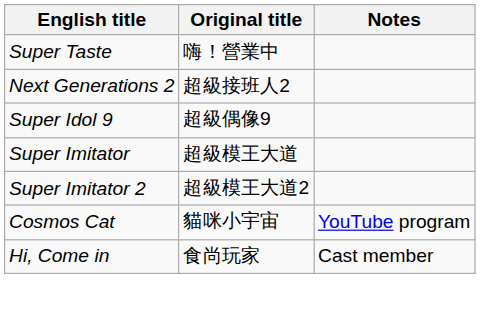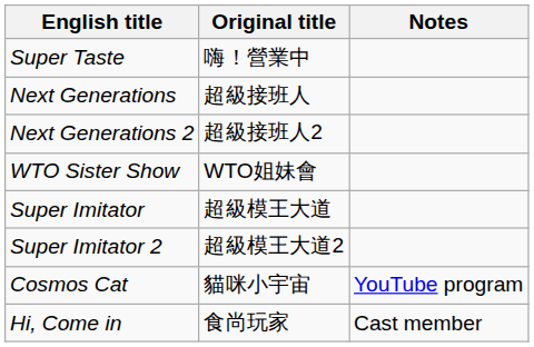 <table class="wikitable sortable">
 <tr>
 <th>English title</th>
 <th>Original title</th>
 <th class="unsortable">Notes</th>
 </tr>
 <tr>
 <td><em>Super Taste</em></td>
 <td>嗨！營業中</td>
 <td></td>
 </tr>
 <tr>
+<td><em>Next Generations</em></td>
+<td>超級接班人</td>
+<td></td>
+</tr>
+<tr>
 <td><em>Next Generations 2</em></td>
 <td>超級接班人2</td>
 <td></td>
 </tr>
 <tr>
-<td><em>Super Idol 9</em></td>
-<td>超級偶像9</td>
+<td><em>WTO Sister Show</em></td>
+<td>WTO姐妹會</td>
 <td></td>
 </tr>
 <tr>
 <td><em>Super Imitator</em></td>
 <td>超級模王大道</td>
 <td></td>
 </tr>
 <tr>
 <td><em>Super Imitator 2</em></td>
 <td>超級模王大道2</td>
 <td></td>
 </tr>
 <tr>
 <td><em>Cosmos Cat</em></td>
 <td>貓咪小宇宙</td>
 <td><a href='#'>YouTube</a> program</td>
 </tr>
 <tr>
 <td><em>Hi, Come in</em></td>
 <td>食尚玩家</td>
 <td>Cast member</td>
 </tr>
 </table>
